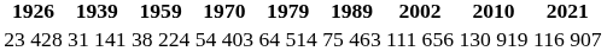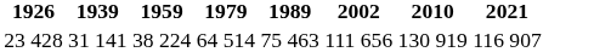 <table class="standard">
 <tr>
 <th>1926</th>
 <th>1939</th>
 <th>1959</th>
-<th>1970</th>
 <th>1979</th>
 <th>1989</th>
 <th>2002</th>
 <th>2010</th>
 <th>2021</th>
 </tr>
 <tr>
 <td>23 428</td>
 <td>31 141</td>
 <td>38 224</td>
-<td>54 403</td>
 <td>64 514</td>
 <td>75 463</td>
 <td>111 656</td>
 <td>130 919</td>
 <td>116 907</td>
 </tr>
 </table>
